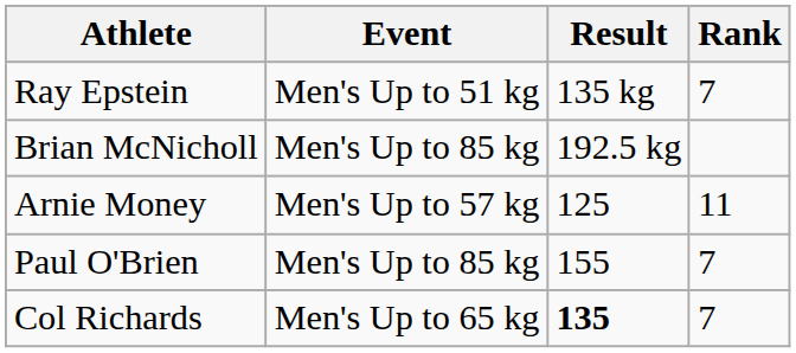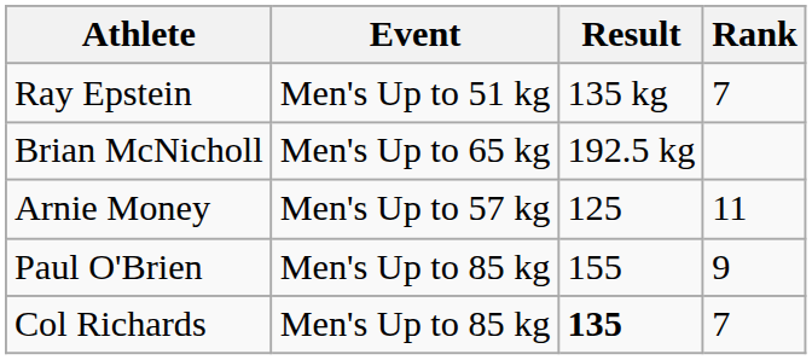 <table class="wikitable">
 <tr>
 <th>Athlete</th>
 <th>Event</th>
 <th>Result</th>
 <th>Rank</th>
 </tr>
 <tr>
 <td>Ray Epstein</td>
 <td>Men's Up to 51 kg</td>
 <td>135 kg</td>
 <td>7</td>
 </tr>
 <tr>
 <td>Brian McNicholl</td>
-<td>Men's Up to 85 kg</td>
+<td>Men's Up to 65 kg</td>
 <td>192.5 kg</td>
 <td></td>
 </tr>
 <tr>
 <td>Arnie Money</td>
 <td>Men's Up to 57 kg</td>
 <td>125</td>
 <td>11</td>
 </tr>
 <tr>
 <td>Paul O'Brien</td>
 <td>Men's Up to 85 kg</td>
 <td>155</td>
-<td>7</td>
+<td>9</td>
 </tr>
 <tr>
 <td>Col Richards</td>
-<td>Men's Up to 65 kg</td>
+<td>Men's Up to 85 kg</td>
 <td><strong>135</strong></td>
 <td>7</td>
 </tr>
 </table>
